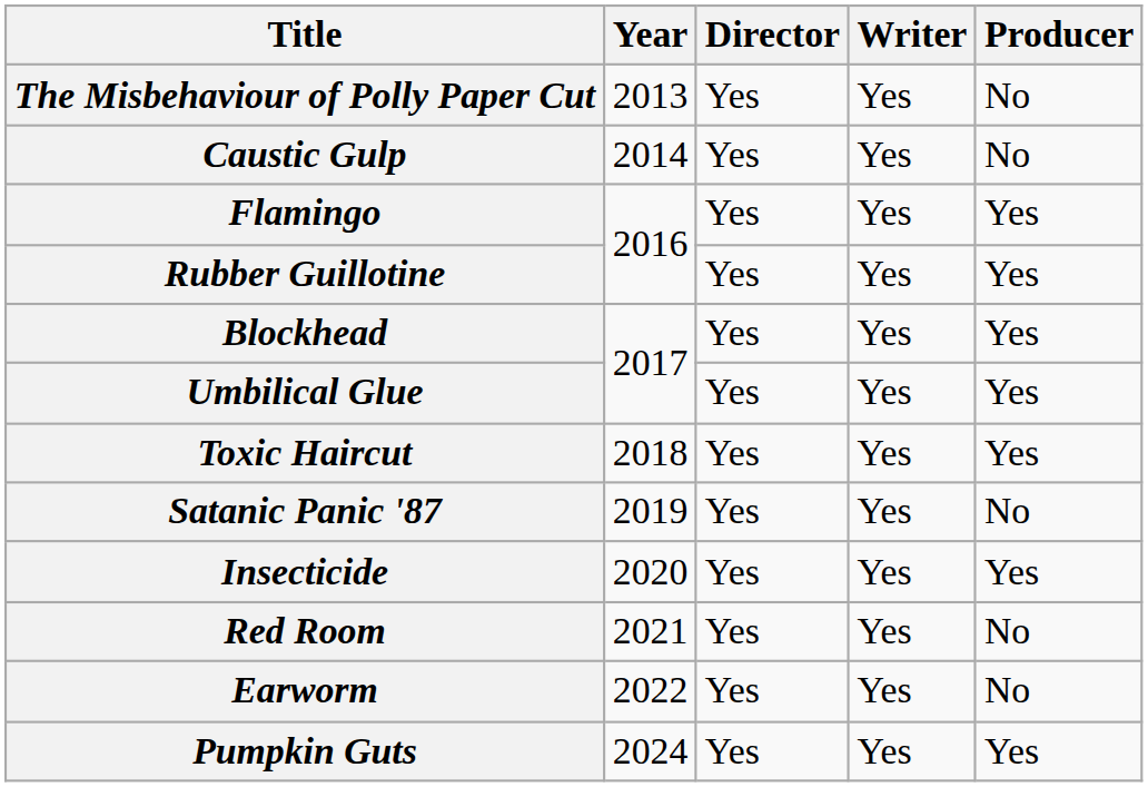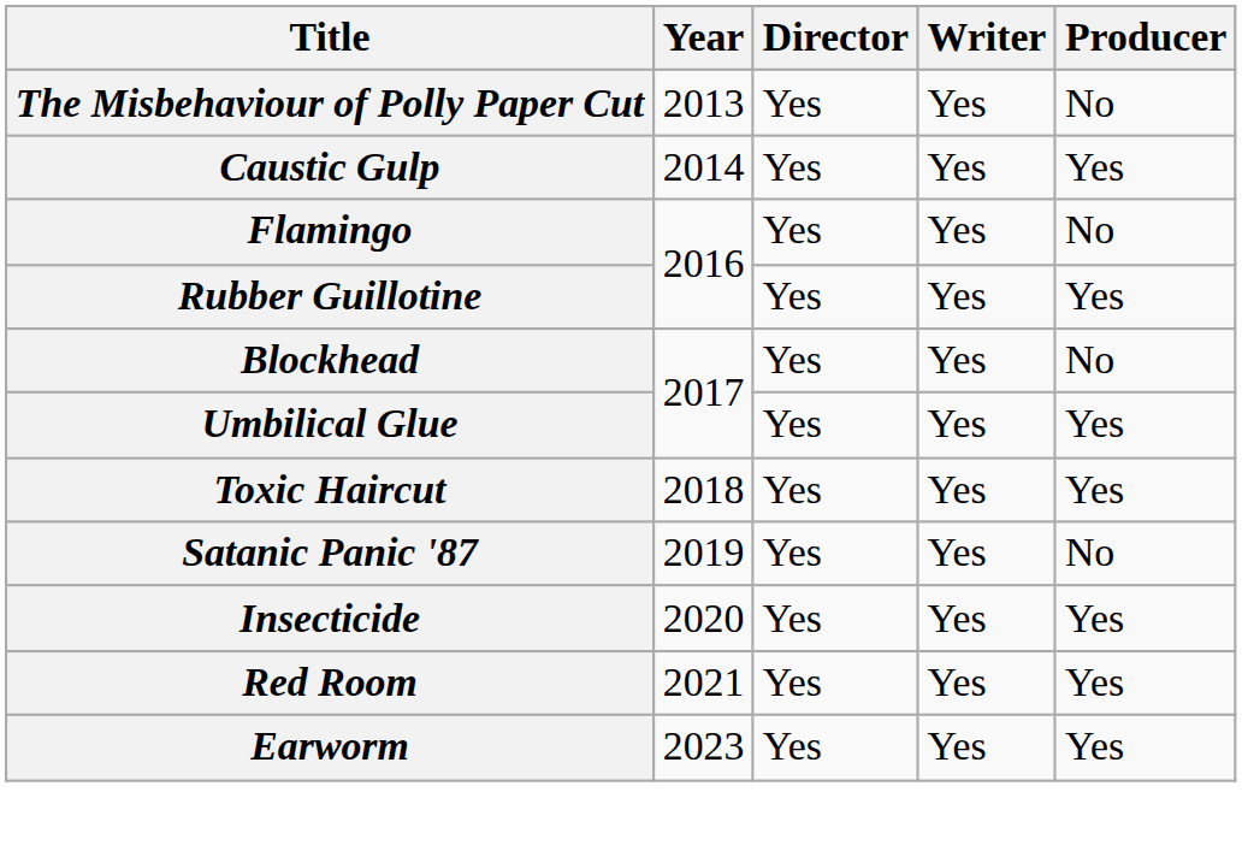 <table class="wikitable">
 <tr>
 <th>Title</th>
 <th>Year</th>
 <th>Director</th>
 <th><strong>Writer</strong></th>
 <th><strong>Producer</strong></th>
 </tr>
 <tr>
 <th><em>The Misbehaviour of Polly Paper Cut</em></th>
 <td>2013</td>
 <td>Yes</td>
 <td>Yes</td>
 <td>No</td>
 </tr>
 <tr>
 <th><em>Caustic Gulp</em></th>
 <td>2014</td>
 <td>Yes</td>
 <td>Yes</td>
-<td>No</td>
+<td>Yes</td>
 </tr>
 <tr>
 <th><em>Flamingo</em></th>
 <td rowspan="2">2016</td>
 <td>Yes</td>
 <td>Yes</td>
-<td>Yes</td>
+<td>No</td>
 </tr>
 <tr>
 <th><em>Rubber Guillotine</em></th>
 <td>Yes</td>
 <td>Yes</td>
 <td>Yes</td>
 </tr>
 <tr>
 <th><em>Blockhead</em></th>
 <td rowspan="2">2017</td>
 <td>Yes</td>
 <td>Yes</td>
-<td>Yes</td>
+<td>No</td>
 </tr>
 <tr>
 <th><em>Umbilical Glue</em></th>
 <td>Yes</td>
 <td>Yes</td>
 <td>Yes</td>
 </tr>
 <tr>
 <th><em>Toxic Haircut</em></th>
 <td>2018</td>
 <td>Yes</td>
 <td>Yes</td>
 <td>Yes</td>
 </tr>
 <tr>
 <th><em>Satanic Panic '87</em></th>
 <td>2019</td>
 <td>Yes</td>
 <td>Yes</td>
 <td>No</td>
 </tr>
 <tr>
 <th><em>Insecticide</em></th>
 <td>2020</td>
 <td>Yes</td>
 <td>Yes</td>
 <td>Yes</td>
 </tr>
 <tr>
 <th><em>Red Room</em></th>
 <td>2021</td>
 <td>Yes</td>
 <td>Yes</td>
-<td>No</td>
+<td>Yes</td>
 </tr>
 <tr>
 <th><em>Earworm</em></th>
-<td>2022</td>
-<td>Yes</td>
-<td>Yes</td>
-<td>No</td>
-</tr>
-<tr>
-<th><em>Pumpkin Guts</em></th>
-<td>2024</td>
+<td>2023</td>
 <td>Yes</td>
 <td>Yes</td>
 <td>Yes</td>
 </tr>
 </table>
